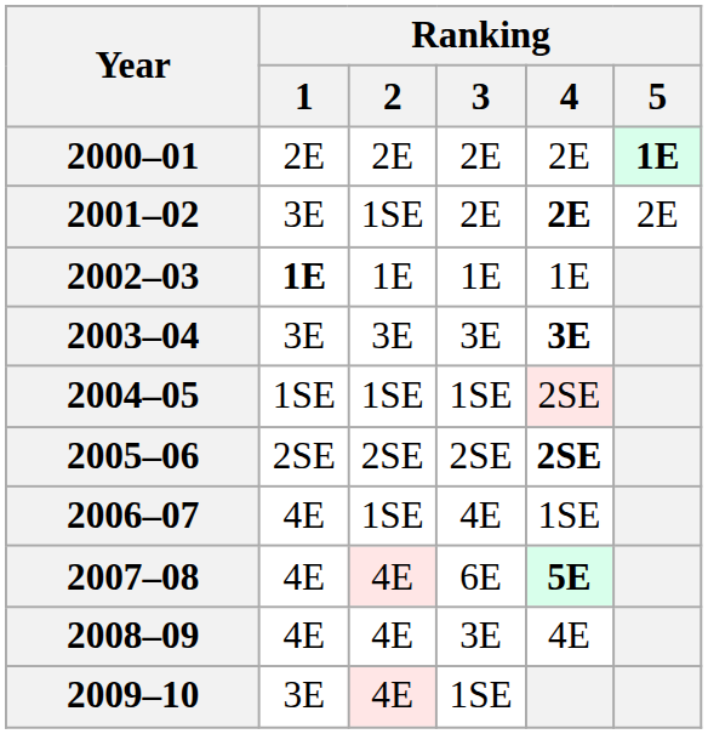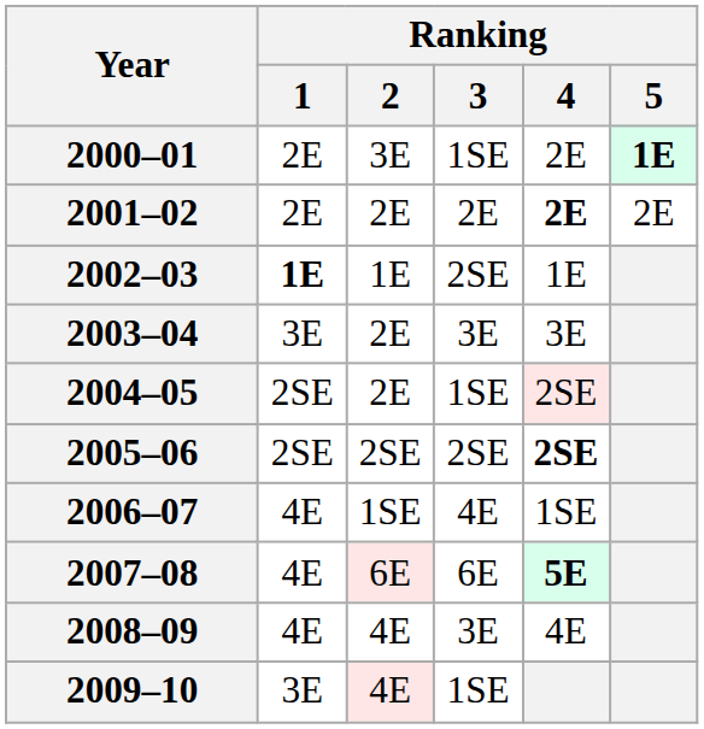 <table class="wikitable" style="white-space:nowrap;">
 <tr>
 <th scope="col" width="100" rowspan="2">Year</th>
 <th colspan="25">Ranking</th>
 </tr>
 <tr>
 <th scope="col" width="30">1</th>
 <th scope="col" width="30">2</th>
 <th scope="col" width="30">3</th>
 <th scope="col" width="30">4</th>
 <th scope="col" width="30">5</th>
 </tr>
 <tr style="text-align:center;">
 <th>2000–01</th>
 <td bgcolor=FFFFFF>2E</td>
-<td bgcolor=FFFFFF>2E</td>
-<td bgcolor=FFFFFF>2E</td>
+<td bgcolor=FFFFFF>3E</td>
+<td bgcolor=FFFFFF>1SE</td>
 <td bgcolor=FFFFFF>2E</td>
 <td bgcolor=D8FFEB><strong>1E</strong></td>
 </tr>
 <tr style="text-align:center;">
 <th>2001–02</th>
-<td bgcolor=FFFFFF>3E</td>
-<td bgcolor=FFFFFF>1SE</td>
+<td bgcolor=FFFFFF>2E</td>
+<td bgcolor=FFFFFF>2E</td>
 <td bgcolor=FFFFFF>2E</td>
 <td bgcolor=FFFFFF><strong>2E</strong></td>
 <td bgcolor=FFFFFF>2E</td>
 </tr>
 <tr style="text-align:center;">
 <th>2002–03</th>
 <td bgcolor=FFFFFF><strong>1E</strong></td>
 <td bgcolor=FFFFFF>1E</td>
-<td bgcolor=FFFFFF>1E</td>
+<td bgcolor=FFFFFF>2SE</td>
 <td bgcolor=FFFFFF>1E</td>
 <td bgcolor=F2F2F2></td>
 </tr>
 <tr style="text-align:center;">
 <th>2003–04</th>
 <td bgcolor=FFFFFF>3E</td>
+<td bgcolor=FFFFFF>2E</td>
 <td bgcolor=FFFFFF>3E</td>
 <td bgcolor=FFFFFF>3E</td>
-<td bgcolor=FFFFFF><strong>3E</strong></td>
 <td bgcolor=F2F2F2></td>
 </tr>
 <tr style="text-align:center;">
 <th>2004–05</th>
-<td bgcolor=FFFFFF>1SE</td>
-<td bgcolor=FFFFFF>1SE</td>
+<td bgcolor=FFFFFF>2SE</td>
+<td bgcolor=FFFFFF>2E</td>
 <td bgcolor=FFFFFF>1SE</td>
 <td bgcolor=FFE6E6>2SE</td>
 <td bgcolor=F2F2F2></td>
 </tr>
 <tr style="text-align:center;">
 <th>2005–06</th>
 <td bgcolor=FFFFFF>2SE</td>
 <td bgcolor=FFFFFF>2SE</td>
 <td bgcolor=FFFFFF>2SE</td>
 <td bgcolor=FFFFFF><strong>2SE</strong></td>
 <td bgcolor=F2F2F2></td>
 </tr>
 <tr style="text-align:center;">
 <th>2006–07</th>
 <td bgcolor=FFFFFF>4E</td>
 <td bgcolor=FFFFFF>1SE</td>
 <td bgcolor=FFFFFF>4E</td>
 <td bgcolor=FFFFFF>1SE</td>
 <td bgcolor=F2F2F2></td>
 </tr>
 <tr style="text-align:center;">
 <th>2007–08</th>
 <td bgcolor=FFFFFF>4E</td>
-<td bgcolor=FFE6E6>4E</td>
+<td bgcolor=FFE6E6>6E</td>
 <td bgcolor=FFFFFF>6E</td>
 <td bgcolor=D8FFEB><strong>5E</strong></td>
 <td bgcolor=F2F2F2></td>
 </tr>
 <tr style="text-align:center;">
 <th>2008–09</th>
 <td bgcolor=FFFFFF>4E</td>
 <td bgcolor=FFFFFF>4E</td>
 <td bgcolor=FFFFFF>3E</td>
 <td bgcolor=FFFFFF>4E</td>
 <td bgcolor=F2F2F2></td>
 </tr>
 <tr style="text-align:center;">
 <th>2009–10</th>
 <td bgcolor=FFFFFF>3E</td>
 <td bgcolor=FFE6E6>4E</td>
 <td bgcolor=FFFFFF>1SE</td>
 <td bgcolor=F2F2F2></td>
 <td bgcolor=F2F2F2></td>
 </tr>
 </table>
